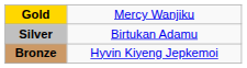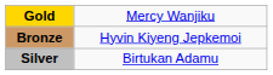 <table class="wikitable" style=" text-align:center; " width="35%">
 <tr>
 <td bgcolor="gold"><strong>Gold</strong></td>
 <td><a href='#'>Mercy Wanjiku</a><br>  <small><em></em></small></td>
 </tr>
 <tr>
+<td bgcolor="CC9966"><strong>Bronze</strong></td>
+<td><a href='#'>Hyvin Kiyeng Jepkemoi</a><br>  <small><em></em></small></td>
+</tr>
+<tr>
 <td bgcolor="silver"><strong>Silver</strong></td>
 <td><a href='#'>Birtukan Adamu</a><br>  <small><em></em></small></td>
 </tr>
-<tr>
-<td bgcolor="CC9966"><strong>Bronze</strong></td>
-<td><a href='#'>Hyvin Kiyeng Jepkemoi</a><br>  <small><em></em></small></td>
-</tr>
 </table>
